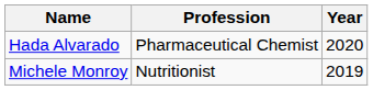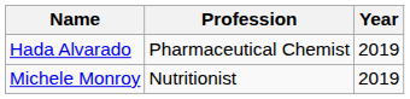 <table class="wikitable">
 <tr>
 <th>Name</th>
 <th>Profession</th>
 <th>Year</th>
 </tr>
 <tr>
 <td><a href='#'>Hada Alvarado</a></td>
 <td>Pharmaceutical Chemist</td>
-<td>2020</td>
+<td>2019</td>
 </tr>
 <tr>
 <td><a href='#'>Michele Monroy</a></td>
 <td>Nutritionist</td>
 <td>2019</td>
 </tr>
 </table>
